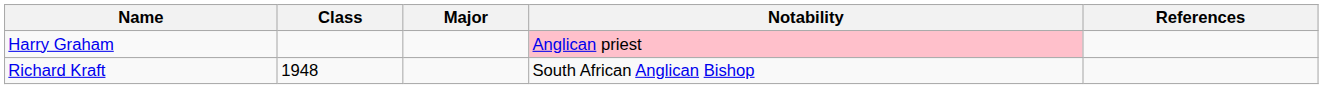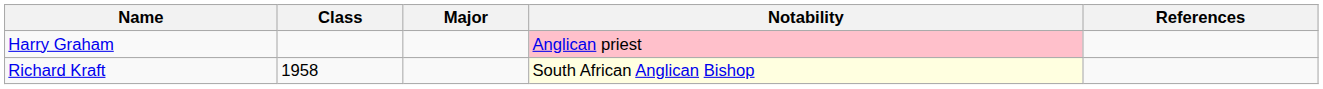 <table class="wikitable" style="width:100%;">
 <tr>
 <th>Name</th>
 <th>Class</th>
 <th>Major</th>
 <th>Notability</th>
 <th>References</th>
 </tr>
 <tr>
 <td><a href='#'>Harry Graham</a></td>
 <td></td>
 <td></td>
 <td style="background: pink;"><a href='#'>Anglican</a> priest</td>
 <td></td>
 </tr>
 <tr>
 <td><a href='#'>Richard Kraft</a></td>
-<td>1948</td>
+<td>1958</td>
 <td></td>
-<td>South African <a href='#'>Anglican</a> <a href='#'>Bishop</a></td>
+<td style="background: lightyellow;">South African <a href='#'>Anglican</a> <a href='#'>Bishop</a></td>
 <td></td>
 </tr>
 </table>
